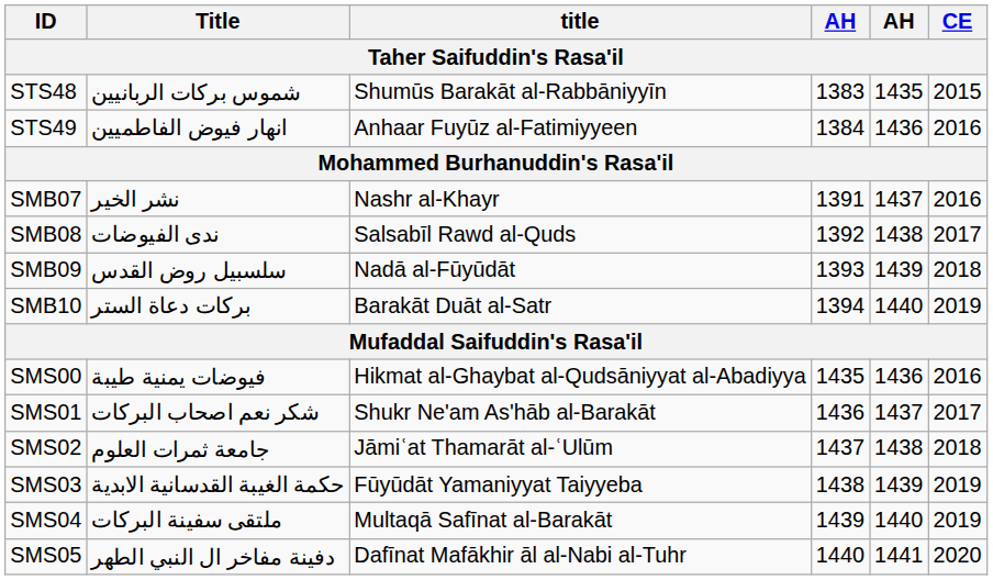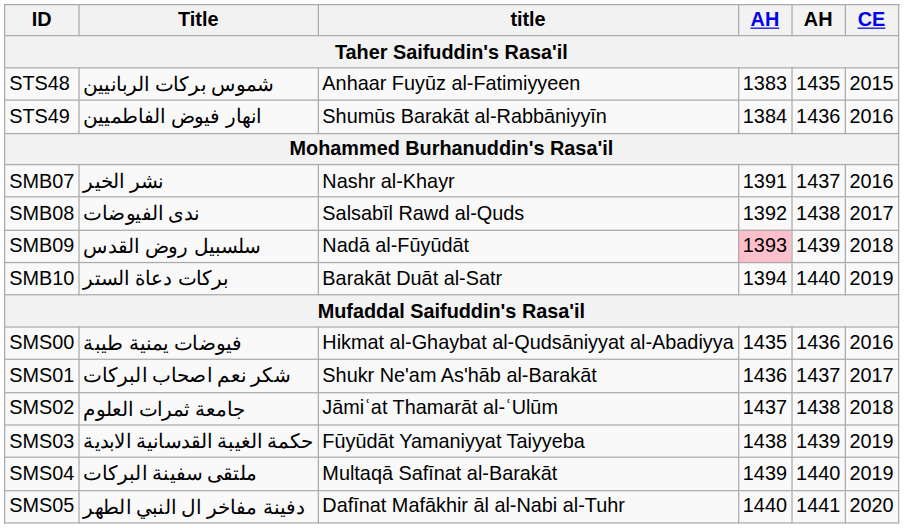 <table class="wikitable">
 <tr>
 <th>ID</th>
 <th>Title</th>
 <th> title</th>
 <th> <a href='#'>AH</a></th>
 <th> AH</th>
 <th> <a href='#'>CE</a></th>
 </tr>
 <tr>
 <th colspan=6>Taher Saifuddin's Rasa'il</th>
 </tr>
 <tr>
 <td>STS48</td>
 <td>شموس بركات الربانيين</td>
-<td>Shumūs Barakāt al-Rabbāniyyīn</td>
+<td>Anhaar Fuyūz al-Fatimiyyeen</td>
 <td>1383</td>
 <td>1435</td>
 <td>2015</td>
 </tr>
 <tr>
 <td>STS49</td>
 <td>انهار فيوض الفاطميين</td>
-<td>Anhaar Fuyūz al-Fatimiyyeen</td>
+<td>Shumūs Barakāt al-Rabbāniyyīn</td>
 <td>1384</td>
 <td>1436</td>
 <td>2016</td>
 </tr>
 <tr>
 <th colspan=6>Mohammed Burhanuddin's Rasa'il</th>
 </tr>
 <tr>
 <td>SMB07</td>
 <td>نشر الخير</td>
 <td>Nashr al-Khayr</td>
 <td>1391</td>
 <td>1437</td>
 <td>2016</td>
 </tr>
 <tr>
 <td>SMB08</td>
 <td>ندى الفيوضات</td>
 <td>Salsabīl Rawd al-Quds</td>
 <td>1392</td>
 <td>1438</td>
 <td>2017</td>
 </tr>
 <tr>
 <td>SMB09</td>
 <td>سلسبيل روض القدس</td>
 <td>Nadā al-Fūyūdāt</td>
-<td>1393</td>
+<td style="background: pink;">1393</td>
 <td>1439</td>
 <td>2018</td>
 </tr>
 <tr>
 <td>SMB10</td>
 <td>بركات دعاة الستر</td>
 <td>Barakāt Duāt al-Satr</td>
 <td>1394</td>
 <td>1440</td>
 <td>2019</td>
 </tr>
 <tr>
 <th colspan=6>Mufaddal Saifuddin's Rasa'il</th>
 </tr>
 <tr>
 <td>SMS00</td>
 <td>فيوضات يمنية طيبة</td>
 <td>Hikmat al-Ghaybat al-Qudsāniyyat al-Abadiyya</td>
 <td>1435</td>
 <td>1436</td>
 <td>2016</td>
 </tr>
 <tr>
 <td>SMS01</td>
 <td>شكر نعم اصحاب البركات</td>
 <td>Shukr Ne'am As'hāb al-Barakāt</td>
 <td>1436</td>
 <td>1437</td>
 <td>2017</td>
 </tr>
 <tr>
 <td>SMS02</td>
 <td>جامعة ثمرات العلوم</td>
 <td>Jāmiʿat Thamarāt al-ʿUlūm</td>
 <td>1437</td>
 <td>1438</td>
 <td>2018</td>
 </tr>
 <tr>
 <td>SMS03</td>
 <td>حكمة الغيبة القدسانية الابدية</td>
 <td>Fūyūdāt Yamaniyyat Taiyyeba</td>
 <td>1438</td>
 <td>1439</td>
 <td>2019</td>
 </tr>
 <tr>
 <td>SMS04</td>
 <td>ملتقى سفينة البركات</td>
 <td>Multaqā Safīnat al-Barakāt</td>
 <td>1439</td>
 <td>1440</td>
 <td>2019</td>
 </tr>
 <tr>
 <td>SMS05</td>
 <td>دفينة مفاخر ال النبي الطهر</td>
 <td>Dafīnat Mafākhir āl al-Nabi al-Tuhr</td>
 <td>1440</td>
 <td>1441</td>
 <td>2020</td>
 </tr>
 </table>
